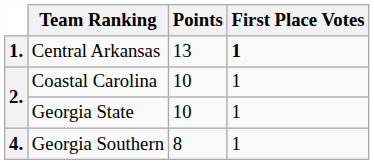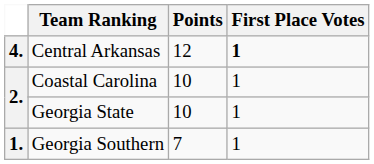 <table class="wikitable" style="white-space:nowrap; font-size:90%;">
 <tr>
 <td ! colspan=1 style="background:white; border-top-style:hidden; border-left-style:hidden;"></td>
 <th>Team Ranking</th>
 <th>Points</th>
 <th>First Place Votes</th>
 </tr>
 <tr>
-<th>1.</th>
+<th>4.</th>
 <td>Central Arkansas</td>
-<td>13</td>
+<td>12</td>
 <td><strong>1</strong></td>
 </tr>
 <tr>
 <th rowspan="2">2.</th>
 <td>Coastal Carolina</td>
 <td>10</td>
 <td>1</td>
 </tr>
 <tr>
 <td>Georgia State</td>
 <td>10</td>
 <td>1</td>
 </tr>
 <tr>
-<th>4.</th>
+<th>1.</th>
 <td>Georgia Southern</td>
-<td>8</td>
+<td>7</td>
 <td>1</td>
 </tr>
 </table>
